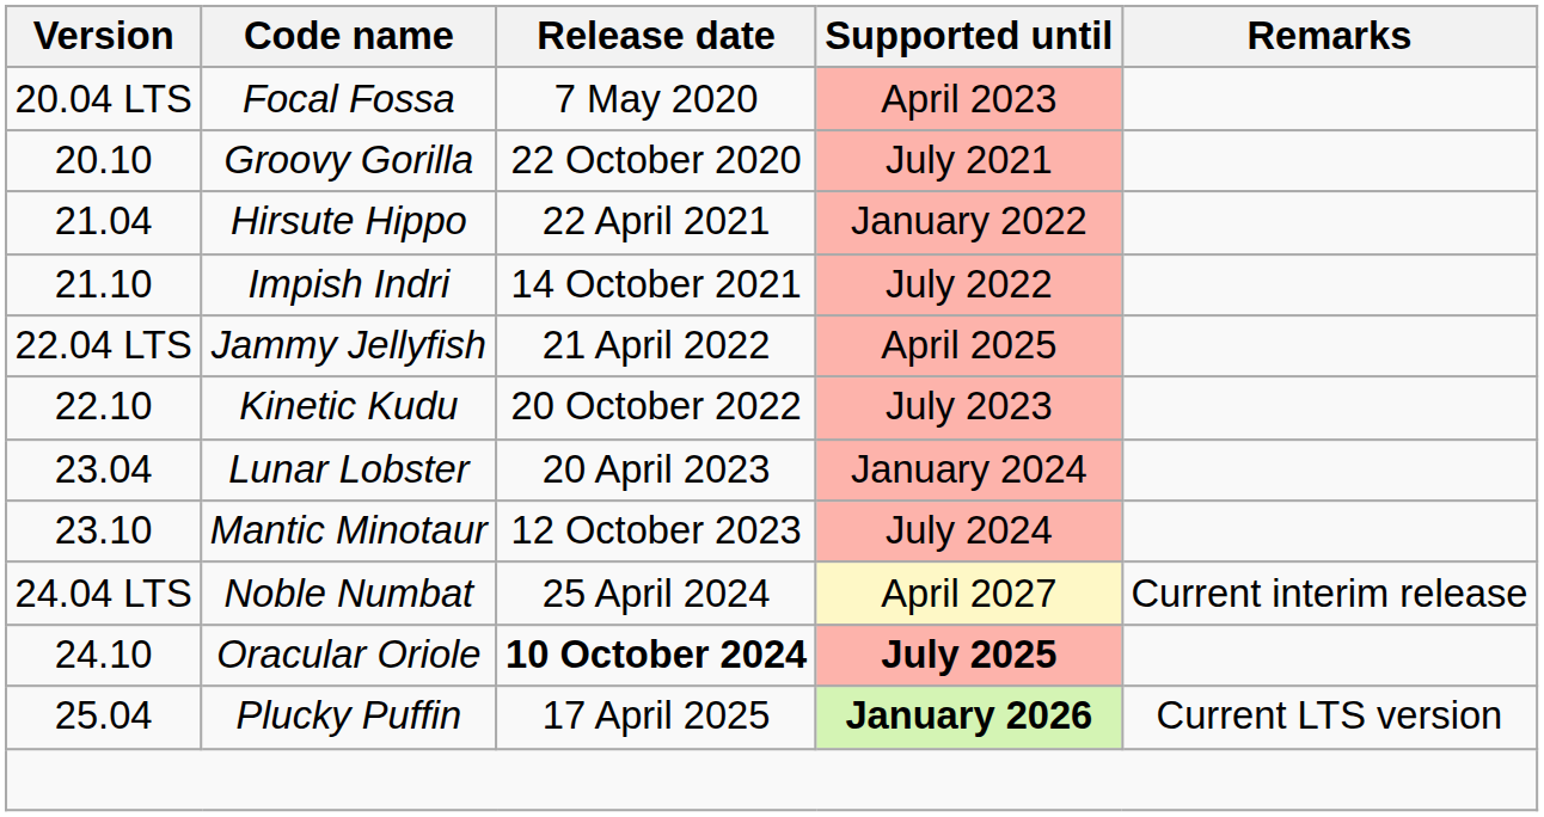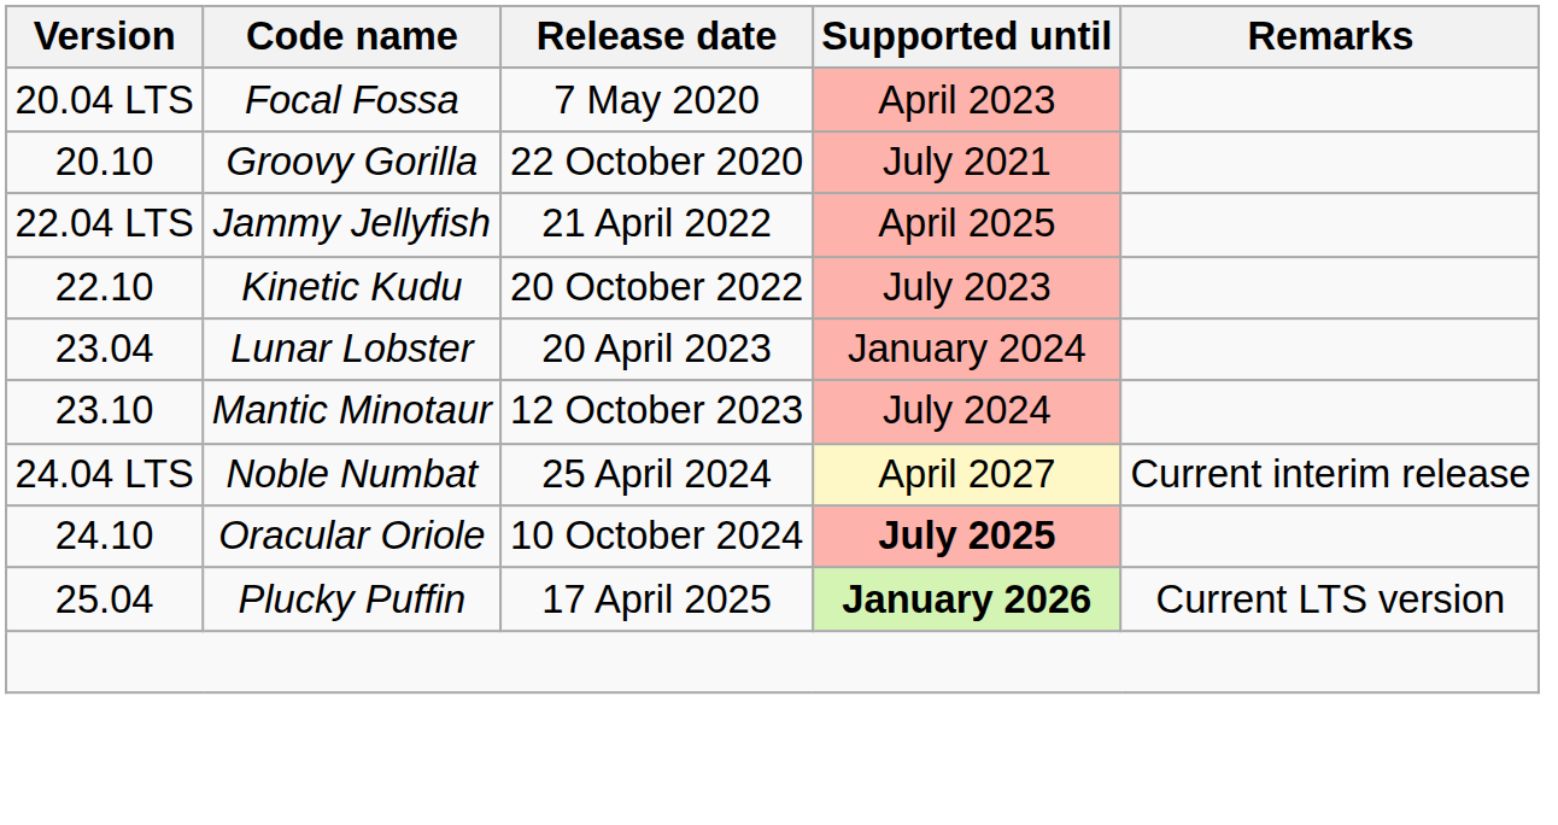 <table class="wikitable sortable"style=text-align:center>
 <tr>
 <th>Version</th>
 <th>Code name</th>
 <th>Release date</th>
 <th>Supported until</th>
 <th>Remarks</th>
 </tr>
 <tr>
 <td>20.04 LTS</td>
 <td><em>Focal Fossa</em></td>
 <td>7 May 2020</td>
 <td style=background:#fdb3ab>April 2023</td>
 <td></td>
 </tr>
 <tr>
 <td>20.10</td>
 <td><em>Groovy Gorilla</em></td>
 <td>22 October 2020</td>
 <td style=background:#fdb3ab>July 2021</td>
-<td></td>
-</tr>
-<tr>
-<td>21.04</td>
-<td><em>Hirsute Hippo</em></td>
-<td>22 April 2021</td>
-<td style=background:#fdb3ab>January 2022</td>
-<td></td>
-</tr>
-<tr>
-<td>21.10</td>
-<td><em>Impish Indri</em></td>
-<td>14 October 2021</td>
-<td style=background:#fdb3ab>July 2022</td>
 <td></td>
 </tr>
 <tr>
 <td>22.04 LTS</td>
 <td><em>Jammy Jellyfish</em></td>
 <td>21 April 2022</td>
 <td style=background:#fdb3ab>April 2025</td>
 <td></td>
 </tr>
 <tr>
 <td>22.10</td>
 <td><em>Kinetic Kudu</em></td>
 <td>20 October 2022</td>
 <td style=background:#fdb3ab>July 2023</td>
 <td></td>
 </tr>
 <tr>
 <td>23.04</td>
 <td><em>Lunar Lobster</em></td>
 <td>20 April 2023</td>
 <td style=background:#fdb3ab>January 2024</td>
 <td></td>
 </tr>
 <tr>
 <td>23.10</td>
 <td><em>Mantic Minotaur</em></td>
 <td>12 October 2023</td>
 <td style=background:#fdb3ab>July 2024</td>
 <td></td>
 </tr>
 <tr>
 <td>24.04 LTS</td>
 <td><em>Noble Numbat</em></td>
 <td>25 April 2024</td>
 <td style=background:#fef8c6>April 2027</td>
 <td>Current interim release</td>
 </tr>
 <tr>
 <td>24.10</td>
 <td><em>Oracular Oriole</em></td>
-<td><strong>10 October 2024</strong></td>
+<td>10 October 2024</td>
 <th style=background:#fdb3ab>July 2025</th>
 </tr>
 <tr>
 <td>25.04</td>
 <td><em>Plucky Puffin</em></td>
 <td>17 April 2025</td>
 <th style=background:#d4f4b4>January 2026</th>
 <td>Current LTS version</td>
 </tr>
 <tr>
 <td colspan=5>   </td>
 </tr>
 </table>
